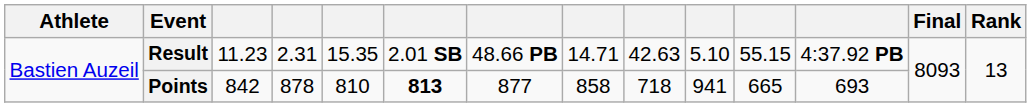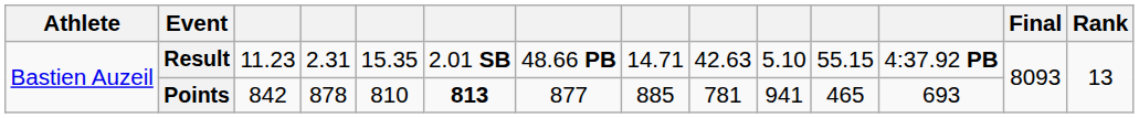 <table class="wikitable" style="font-size:90%">
 <tr>
 <th>Athlete</th>
 <th>Event</th>
 <th></th>
 <th></th>
 <th></th>
 <th></th>
 <th></th>
 <th></th>
 <th></th>
 <th></th>
 <th></th>
 <th></th>
 <th>Final</th>
 <th>Rank</th>
 </tr>
 <tr style=text-align:center>
 <td rowspan=2 style=text-align:left><a href='#'>Bastien Auzeil</a></td>
 <th style="font-size:95%">Result</th>
 <td>11.23</td>
 <td>2.31</td>
 <td>15.35</td>
 <td>2.01 <strong>SB</strong></td>
 <td>48.66 <strong>PB</strong></td>
 <td>14.71</td>
 <td>42.63</td>
 <td>5.10</td>
 <td>55.15</td>
 <td>4:37.92 <strong>PB</strong></td>
 <td rowspan=2>8093</td>
 <td rowspan=2>13</td>
 </tr>
 <tr style=text-align:center>
 <th style="font-size:95%">Points</th>
 <td>842</td>
 <td>878</td>
 <td>810</td>
 <td><strong>813</strong></td>
 <td>877</td>
-<td>858</td>
-<td>718</td>
+<td>885</td>
+<td>781</td>
 <td>941</td>
-<td>665</td>
+<td>465</td>
 <td>693</td>
 </tr>
 </table>
